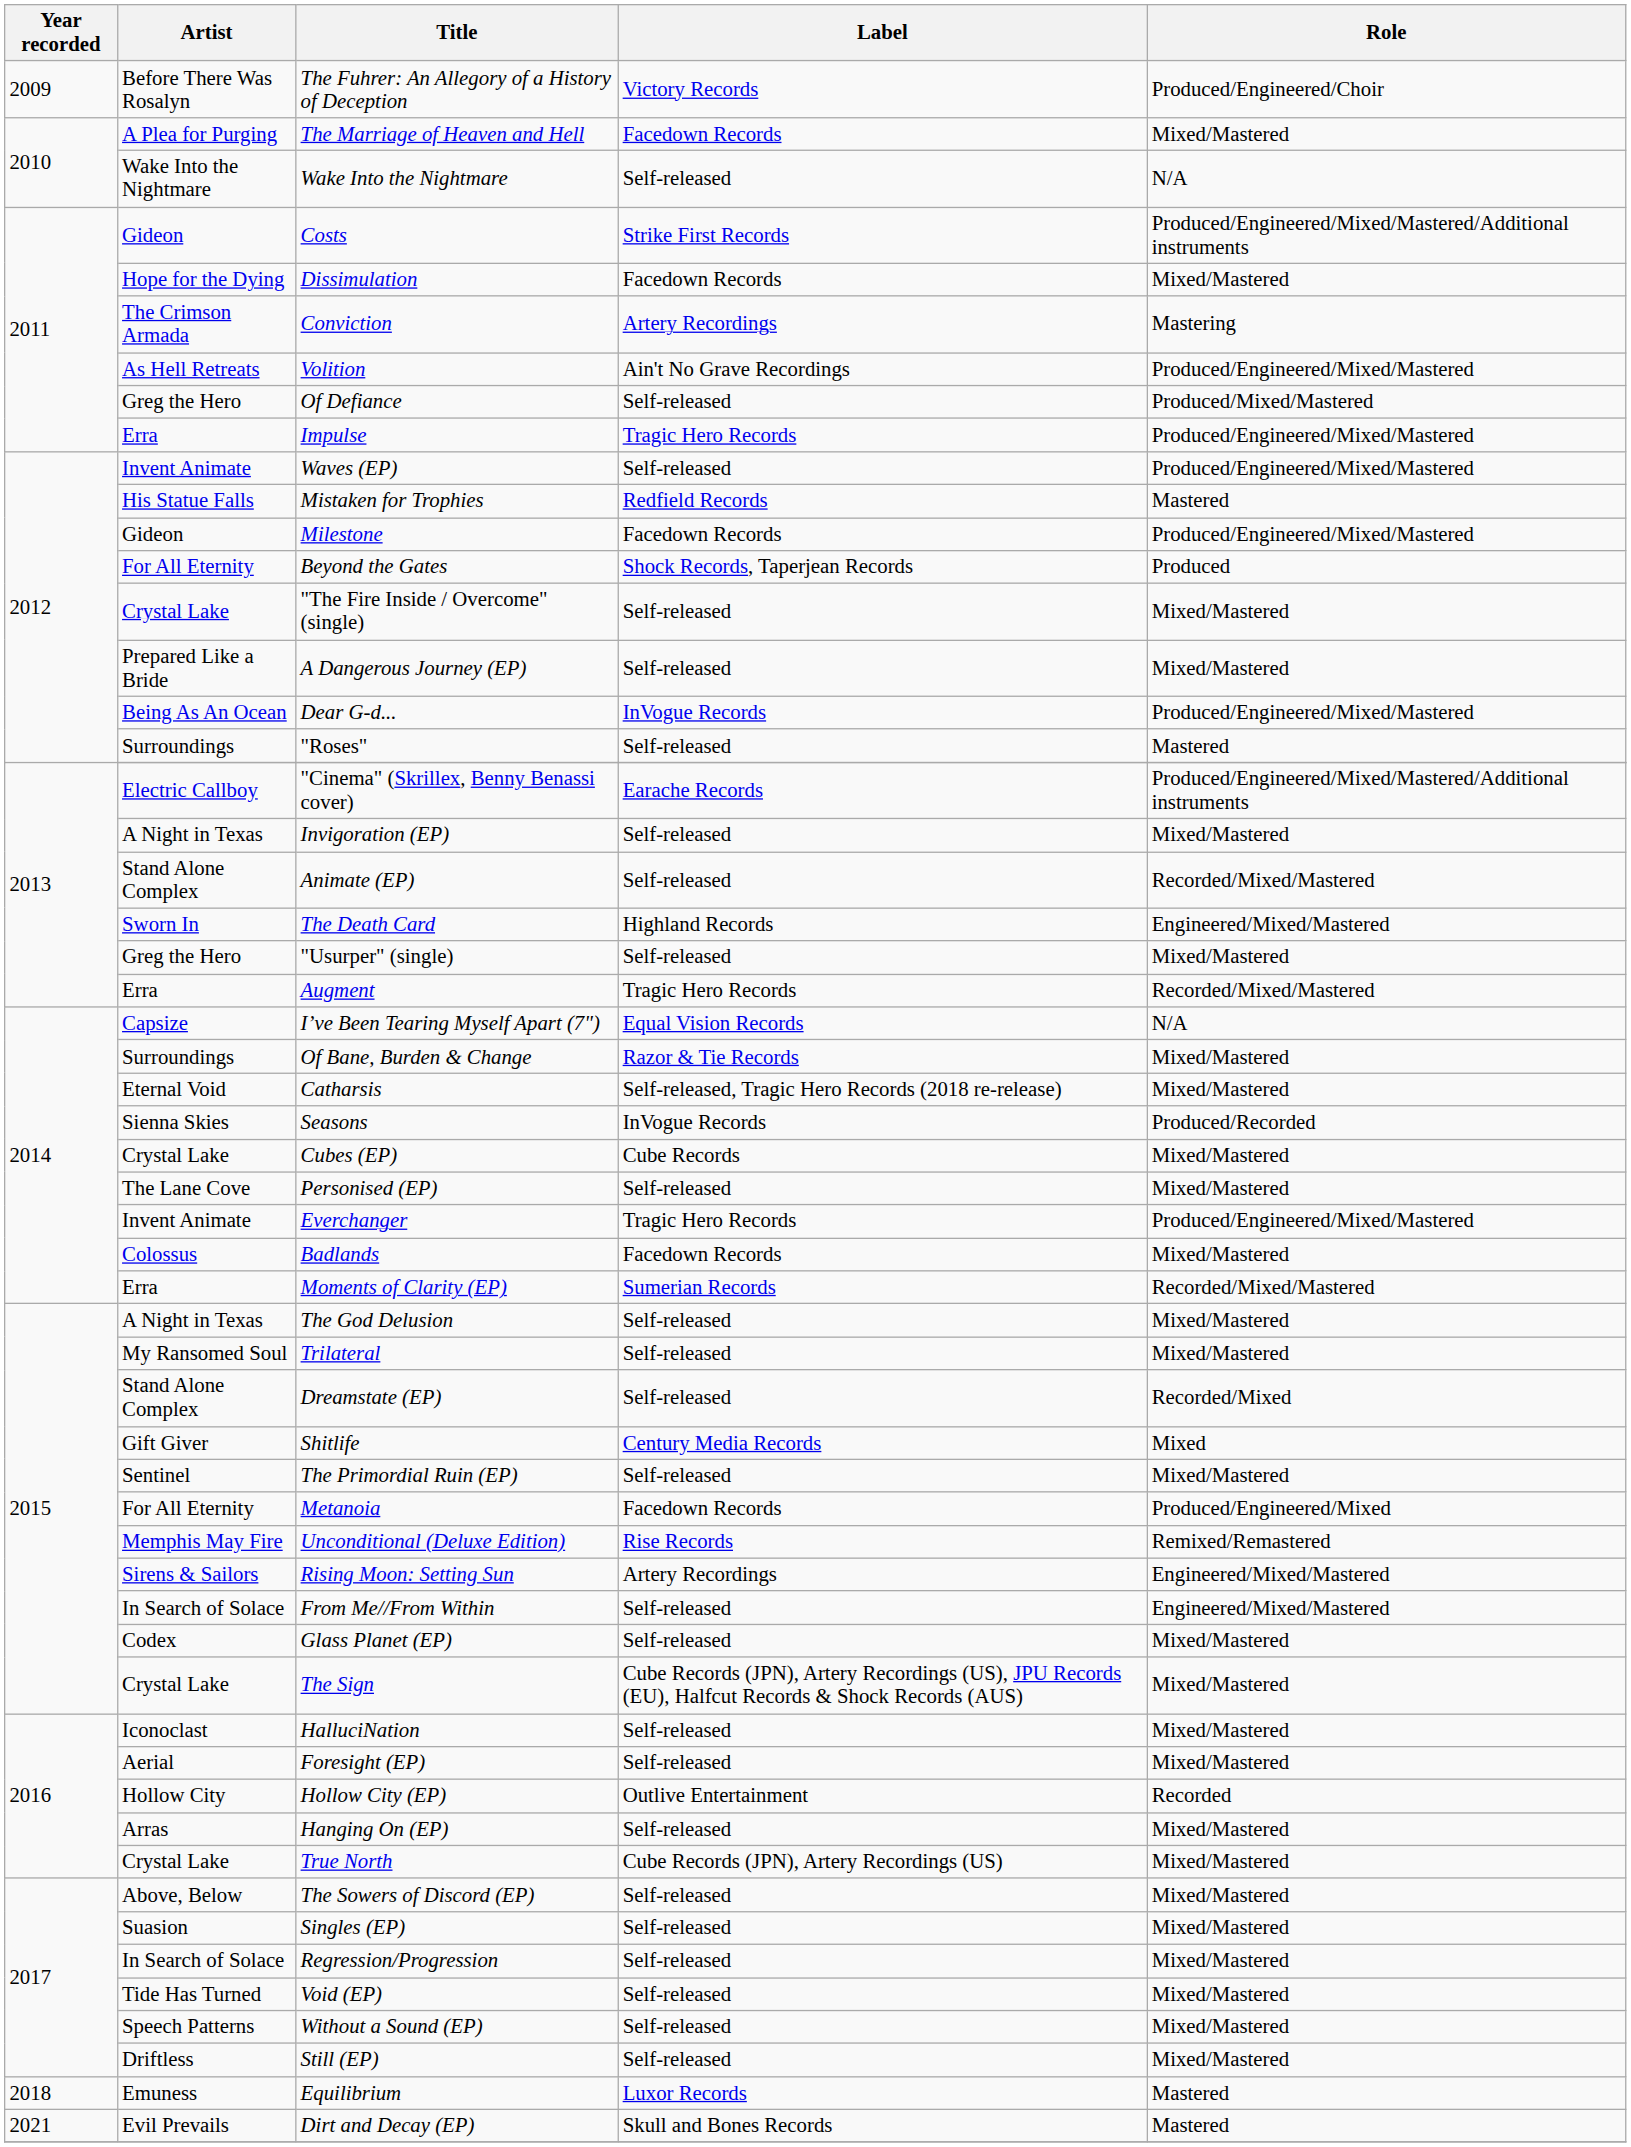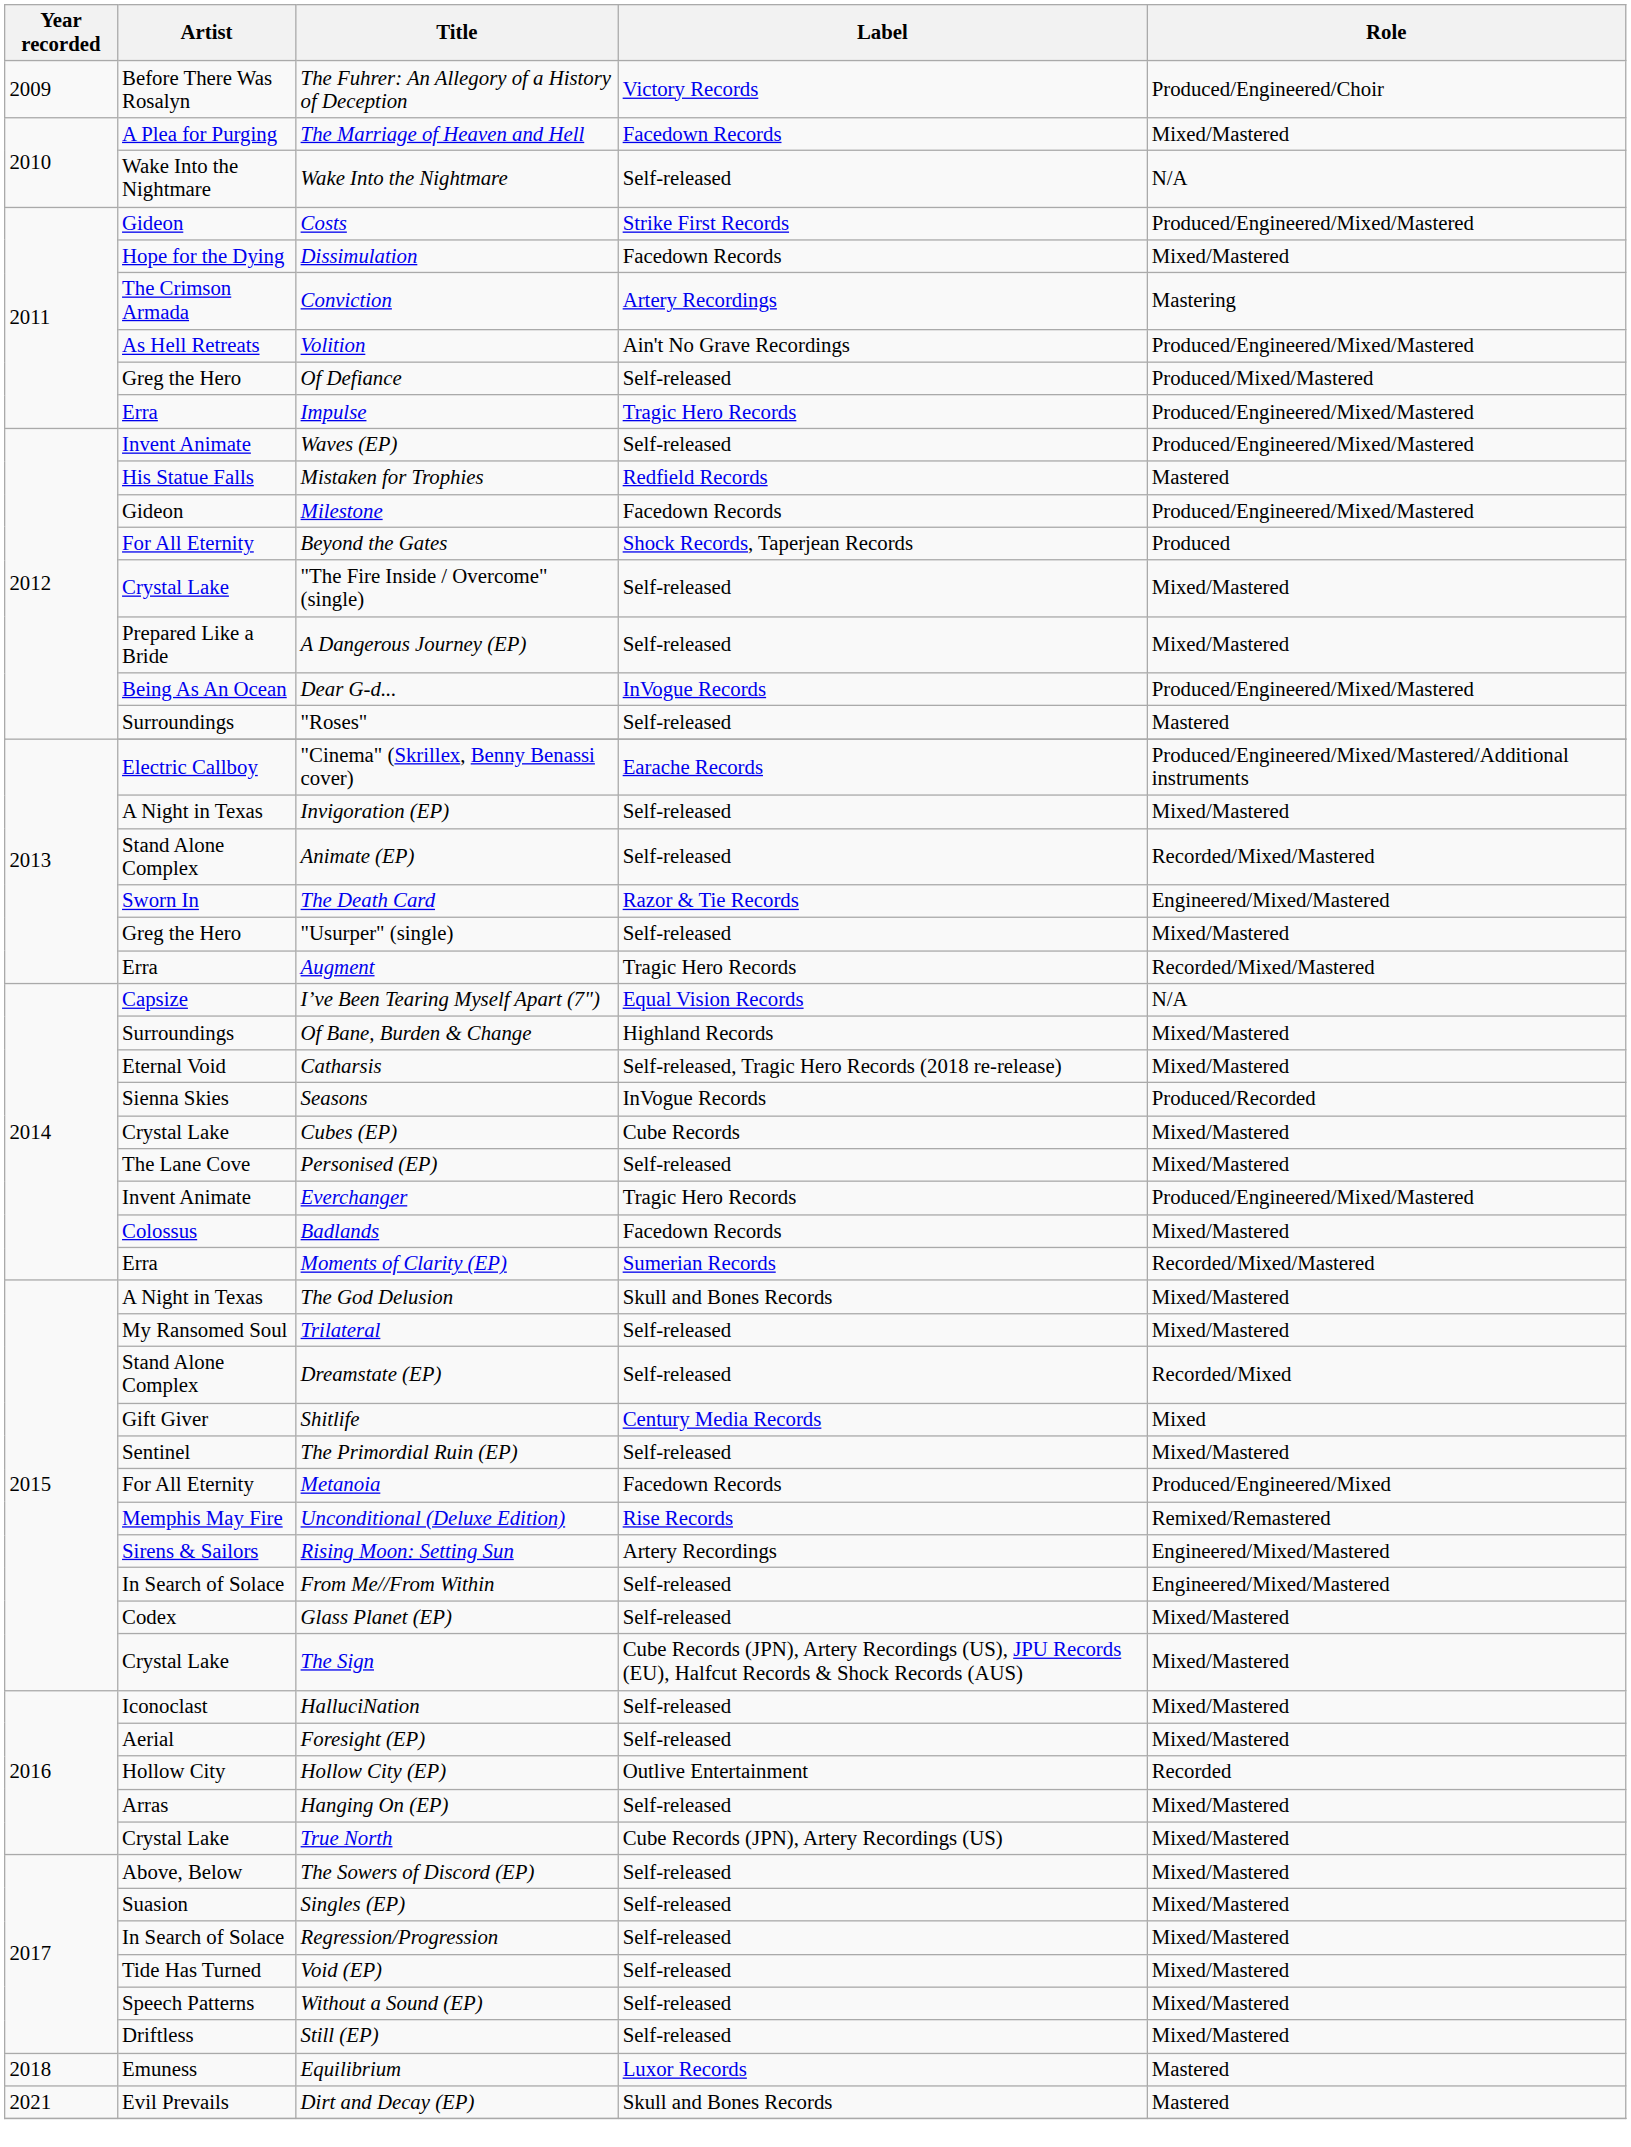 <table class="wikitable sortable">
 <tr>
 <th>Year recorded</th>
 <th>Artist</th>
 <th>Title</th>
 <th>Label</th>
 <th>Role</th>
 </tr>
 <tr>
 <td rowspan=1>2009</td>
 <td>Before There Was Rosalyn</td>
 <td><em>The Fuhrer: An Allegory of a History of Deception</em></td>
 <td><a href='#'>Victory Records</a></td>
 <td>Produced/Engineered/Choir</td>
 </tr>
 <tr>
 <td rowspan=2>2010</td>
 <td><a href='#'>A Plea for Purging</a></td>
 <td><em><a href='#'>The Marriage of Heaven and Hell</a></em></td>
 <td><a href='#'>Facedown Records</a></td>
 <td>Mixed/Mastered</td>
 </tr>
 <tr>
 <td>Wake Into the Nightmare</td>
 <td><em>Wake Into the Nightmare</em></td>
 <td>Self-released</td>
 <td>N/A</td>
 </tr>
 <tr>
 <td rowspan=6>2011</td>
 <td><a href='#'>Gideon</a></td>
 <td><em><a href='#'>Costs</a></em></td>
 <td><a href='#'>Strike First Records</a></td>
-<td>Produced/Engineered/Mixed/Mastered/Additional instruments</td>
+<td>Produced/Engineered/Mixed/Mastered</td>
 </tr>
 <tr>
 <td><a href='#'>Hope for the Dying</a></td>
 <td><em><a href='#'>Dissimulation</a></em></td>
 <td>Facedown Records</td>
 <td>Mixed/Mastered</td>
 </tr>
 <tr>
 <td><a href='#'>The Crimson Armada</a></td>
 <td><em><a href='#'>Conviction</a></em></td>
 <td><a href='#'>Artery Recordings</a></td>
 <td>Mastering</td>
 </tr>
 <tr>
 <td><a href='#'>As Hell Retreats</a></td>
 <td><em><a href='#'>Volition</a></em></td>
 <td>Ain't No Grave Recordings</td>
 <td>Produced/Engineered/Mixed/Mastered</td>
 </tr>
 <tr>
 <td>Greg the Hero</td>
 <td><em>Of Defiance</em></td>
 <td>Self-released</td>
 <td>Produced/Mixed/Mastered</td>
 </tr>
 <tr>
 <td><a href='#'>Erra</a></td>
 <td><em><a href='#'>Impulse</a></em></td>
 <td><a href='#'>Tragic Hero Records</a></td>
 <td>Produced/Engineered/Mixed/Mastered</td>
 </tr>
 <tr>
 <td rowspan=8>2012</td>
 <td><a href='#'>Invent Animate</a></td>
 <td><em>Waves (EP)</em></td>
 <td>Self-released</td>
 <td>Produced/Engineered/Mixed/Mastered</td>
 </tr>
 <tr>
 <td><a href='#'>His Statue Falls</a></td>
 <td><em>Mistaken for Trophies</em></td>
 <td><a href='#'>Redfield Records</a></td>
 <td>Mastered</td>
 </tr>
 <tr>
 <td>Gideon</td>
 <td><em><a href='#'>Milestone</a></em></td>
 <td>Facedown Records</td>
 <td>Produced/Engineered/Mixed/Mastered</td>
 </tr>
 <tr>
 <td><a href='#'>For All Eternity</a></td>
 <td><em>Beyond the Gates</em></td>
 <td><a href='#'>Shock Records</a>, Taperjean Records</td>
 <td>Produced</td>
 </tr>
 <tr>
 <td><a href='#'>Crystal Lake</a></td>
 <td>"The Fire Inside / Overcome" (single)</td>
 <td>Self-released</td>
 <td>Mixed/Mastered</td>
 </tr>
 <tr>
 <td>Prepared Like a Bride</td>
 <td><em>A Dangerous Journey (EP)</em></td>
 <td>Self-released</td>
 <td>Mixed/Mastered</td>
 </tr>
 <tr>
 <td><a href='#'>Being As An Ocean</a></td>
 <td><em>Dear G-d...</em></td>
 <td><a href='#'>InVogue Records</a></td>
 <td>Produced/Engineered/Mixed/Mastered</td>
 </tr>
 <tr>
 <td>Surroundings</td>
 <td>"Roses"</td>
 <td>Self-released</td>
 <td>Mastered</td>
 </tr>
 <tr>
 <td rowspan=7>2013</td>
 </tr>
 <tr>
 <td><a href='#'>Electric Callboy</a></td>
 <td>"Cinema" (<a href='#'>Skrillex</a>, <a href='#'>Benny Benassi</a> cover)</td>
 <td><a href='#'>Earache Records</a></td>
 <td>Produced/Engineered/Mixed/Mastered/Additional instruments</td>
 </tr>
 <tr>
 <td>A Night in Texas</td>
 <td><em>Invigoration (EP)</em></td>
 <td>Self-released</td>
 <td>Mixed/Mastered</td>
 </tr>
 <tr>
 <td>Stand Alone Complex</td>
 <td><em>Animate (EP)</em></td>
 <td>Self-released</td>
 <td>Recorded/Mixed/Mastered</td>
 </tr>
 <tr>
 <td><a href='#'>Sworn In</a></td>
 <td><em><a href='#'>The Death Card</a></em></td>
-<td>Highland Records</td>
+<td><a href='#'>Razor & Tie Records</a></td>
 <td>Engineered/Mixed/Mastered</td>
 </tr>
 <tr>
 <td>Greg the Hero</td>
 <td>"Usurper" (single)</td>
 <td>Self-released</td>
 <td>Mixed/Mastered</td>
 </tr>
 <tr>
 <td>Erra</td>
 <td><em><a href='#'>Augment</a></em></td>
 <td>Tragic Hero Records</td>
 <td>Recorded/Mixed/Mastered</td>
 </tr>
 <tr>
 <td rowspan=9>2014</td>
 <td><a href='#'>Capsize</a></td>
 <td><em>I’ve Been Tearing Myself Apart (7")</em></td>
 <td><a href='#'>Equal Vision Records</a></td>
 <td>N/A</td>
 </tr>
 <tr>
 <td>Surroundings</td>
 <td><em>Of Bane, Burden & Change</em></td>
-<td><a href='#'>Razor & Tie Records</a></td>
+<td>Highland Records</td>
 <td>Mixed/Mastered</td>
 </tr>
 <tr>
 <td>Eternal Void</td>
 <td><em>Catharsis</em></td>
 <td>Self-released, Tragic Hero Records (2018 re-release)</td>
 <td>Mixed/Mastered</td>
 </tr>
 <tr>
 <td>Sienna Skies</td>
 <td><em>Seasons</em></td>
 <td>InVogue Records</td>
 <td>Produced/Recorded</td>
 </tr>
 <tr>
 <td>Crystal Lake</td>
 <td><em>Cubes (EP)</em></td>
 <td>Cube Records</td>
 <td>Mixed/Mastered</td>
 </tr>
 <tr>
 <td>The Lane Cove</td>
 <td><em>Personised (EP)</em></td>
 <td>Self-released</td>
 <td>Mixed/Mastered</td>
 </tr>
 <tr>
 <td>Invent Animate</td>
 <td><em><a href='#'>Everchanger</a></em></td>
 <td>Tragic Hero Records</td>
 <td>Produced/Engineered/Mixed/Mastered</td>
 </tr>
 <tr>
 <td><a href='#'>Colossus</a></td>
 <td><em><a href='#'>Badlands</a></em></td>
 <td>Facedown Records</td>
 <td>Mixed/Mastered</td>
 </tr>
 <tr>
 <td>Erra</td>
 <td><em><a href='#'>Moments of Clarity (EP)</a></em></td>
 <td><a href='#'>Sumerian Records</a></td>
 <td>Recorded/Mixed/Mastered</td>
 </tr>
 <tr>
 <td rowspan=11>2015</td>
 <td>A Night in Texas</td>
 <td><em>The God Delusion</em></td>
-<td>Self-released</td>
+<td>Skull and Bones Records</td>
 <td>Mixed/Mastered</td>
 </tr>
 <tr>
 <td>My Ransomed Soul</td>
 <td><em><a href='#'>Trilateral</a></em></td>
 <td>Self-released</td>
 <td>Mixed/Mastered</td>
 </tr>
 <tr>
 <td>Stand Alone Complex</td>
 <td><em>Dreamstate (EP)</em></td>
 <td>Self-released</td>
 <td>Recorded/Mixed</td>
 </tr>
 <tr>
 <td>Gift Giver</td>
 <td><em>Shitlife</em></td>
 <td><a href='#'>Century Media Records</a></td>
 <td>Mixed</td>
 </tr>
 <tr>
 <td>Sentinel</td>
 <td><em>The Primordial Ruin (EP)</em></td>
 <td>Self-released</td>
 <td>Mixed/Mastered</td>
 </tr>
 <tr>
 <td>For All Eternity</td>
 <td><em><a href='#'>Metanoia</a></em></td>
 <td>Facedown Records</td>
 <td>Produced/Engineered/Mixed</td>
 </tr>
 <tr>
 <td><a href='#'>Memphis May Fire</a></td>
 <td><em><a href='#'>Unconditional (Deluxe Edition)</a></em></td>
 <td><a href='#'>Rise Records</a></td>
 <td>Remixed/Remastered</td>
 </tr>
 <tr>
 <td><a href='#'>Sirens & Sailors</a></td>
 <td><em><a href='#'>Rising Moon: Setting Sun</a></em></td>
 <td>Artery Recordings</td>
 <td>Engineered/Mixed/Mastered</td>
 </tr>
 <tr>
 <td>In Search of Solace</td>
 <td><em>From Me//From Within</em></td>
 <td>Self-released</td>
 <td>Engineered/Mixed/Mastered</td>
 </tr>
 <tr>
 <td>Codex</td>
 <td><em>Glass Planet (EP)</em></td>
 <td>Self-released</td>
 <td>Mixed/Mastered</td>
 </tr>
 <tr>
 <td>Crystal Lake</td>
 <td><em><a href='#'>The Sign</a></em></td>
 <td>Cube Records (JPN), Artery Recordings (US), <a href='#'>JPU Records</a> (EU), Halfcut Records & Shock Records (AUS)</td>
 <td>Mixed/Mastered</td>
 </tr>
 <tr>
 <td rowspan=5>2016</td>
 <td>Iconoclast</td>
 <td><em>HalluciNation</em></td>
 <td>Self-released</td>
 <td>Mixed/Mastered</td>
 </tr>
 <tr>
 <td>Aerial</td>
 <td><em>Foresight (EP)</em></td>
 <td>Self-released</td>
 <td>Mixed/Mastered</td>
 </tr>
 <tr>
 <td>Hollow City</td>
 <td><em>Hollow City (EP)</em></td>
 <td>Outlive Entertainment</td>
 <td>Recorded</td>
 </tr>
 <tr>
 <td>Arras</td>
 <td><em>Hanging On (EP)</em></td>
 <td>Self-released</td>
 <td>Mixed/Mastered</td>
 </tr>
 <tr>
 <td>Crystal Lake</td>
 <td><em><a href='#'>True North</a></em></td>
 <td>Cube Records (JPN), Artery Recordings (US)</td>
 <td>Mixed/Mastered</td>
 </tr>
 <tr>
 <td rowspan=6>2017</td>
 <td>Above, Below</td>
 <td><em>The Sowers of Discord (EP)</em></td>
 <td>Self-released</td>
 <td>Mixed/Mastered</td>
 </tr>
 <tr>
 <td>Suasion</td>
 <td><em>Singles (EP)</em></td>
 <td>Self-released</td>
 <td>Mixed/Mastered</td>
 </tr>
 <tr>
 <td>In Search of Solace</td>
 <td><em>Regression/Progression</em></td>
 <td>Self-released</td>
 <td>Mixed/Mastered</td>
 </tr>
 <tr>
 <td>Tide Has Turned</td>
 <td><em>Void (EP)</em></td>
 <td>Self-released</td>
 <td>Mixed/Mastered</td>
 </tr>
 <tr>
 <td>Speech Patterns</td>
 <td><em>Without a Sound (EP)</em></td>
 <td>Self-released</td>
 <td>Mixed/Mastered</td>
 </tr>
 <tr>
 <td>Driftless</td>
 <td><em>Still (EP)</em></td>
 <td>Self-released</td>
 <td>Mixed/Mastered</td>
 </tr>
 <tr>
 <td rowspan=1>2018</td>
 <td>Emuness</td>
 <td><em>Equilibrium</em></td>
 <td><a href='#'>Luxor Records</a></td>
 <td>Mastered</td>
 </tr>
 <tr>
 <td rowspan=1>2021</td>
 <td>Evil Prevails</td>
 <td><em>Dirt and Decay (EP)</em></td>
 <td>Skull and Bones Records</td>
 <td>Mastered</td>
 </tr>
 <tr>
 </tr>
 </table>
